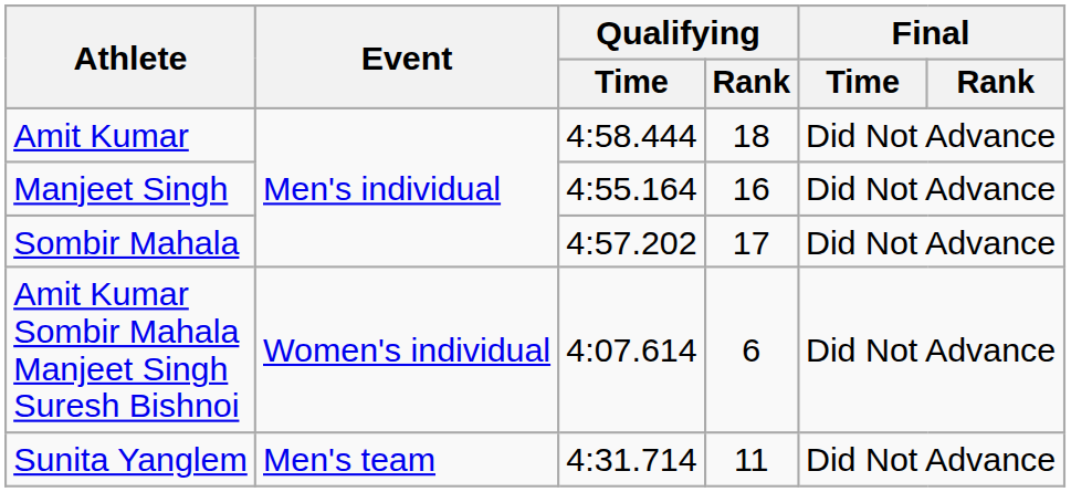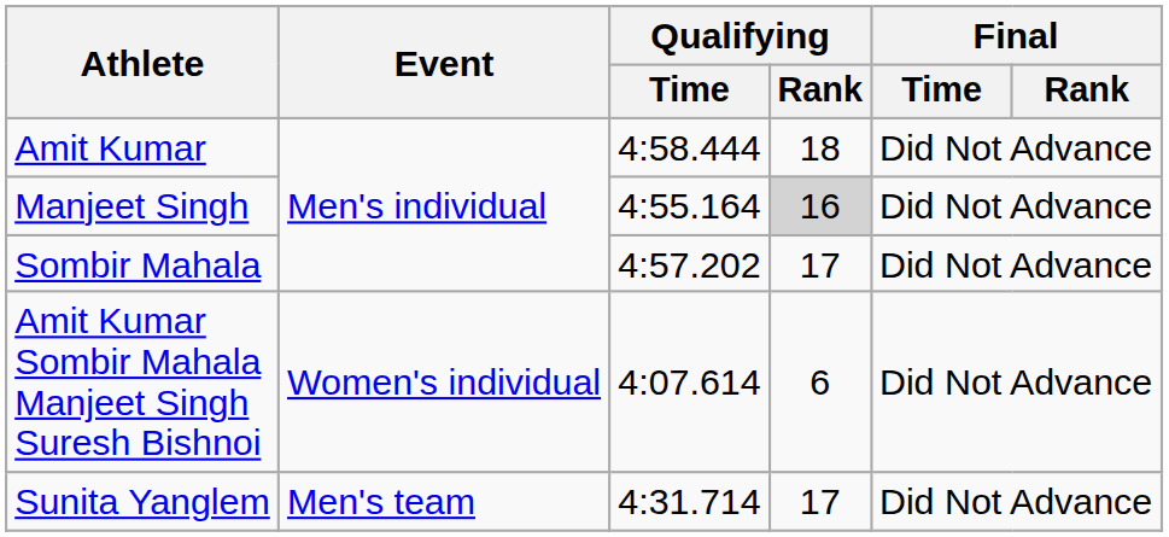 <table class=wikitable style="text-align:center; font-size:90%">
 <tr>
 <th rowspan="2">Athlete</th>
 <th rowspan="2">Event</th>
 <th colspan=2>Qualifying</th>
 <th colspan=2>Final</th>
 </tr>
 <tr style="font-size:95%">
 <th>Time</th>
 <th>Rank</th>
 <th>Time</th>
 <th>Rank</th>
 </tr>
 <tr>
 <td align=left><a href='#'>Amit Kumar</a></td>
 <td rowspan=3 align=left><a href='#'>Men's individual</a></td>
 <td>4:58.444</td>
 <td>18</td>
 <td colspan="2">Did Not Advance</td>
 </tr>
 <tr>
 <td align=left><a href='#'>Manjeet Singh</a></td>
 <td>4:55.164</td>
-<td>16</td>
+<td style="background: lightgrey;">16</td>
 <td colspan="2">Did Not Advance</td>
 </tr>
 <tr>
 <td align=left><a href='#'>Sombir Mahala</a></td>
 <td>4:57.202</td>
 <td>17</td>
 <td colspan="2">Did Not Advance</td>
 </tr>
 <tr>
 <td align=left><a href='#'>Amit Kumar</a><br><a href='#'>Sombir Mahala</a><br><a href='#'>Manjeet Singh</a><br><a href='#'>Suresh Bishnoi</a></td>
 <td align=left><a href='#'>Women's individual</a></td>
 <td>4:07.614</td>
 <td>6</td>
 <td colspan="2">Did Not Advance</td>
 </tr>
 <tr>
 <td align=left><a href='#'>Sunita Yanglem</a></td>
 <td align=left><a href='#'>Men's team</a></td>
 <td>4:31.714</td>
-<td>11</td>
+<td>17</td>
 <td colspan="2">Did Not Advance</td>
 </tr>
 </table>
